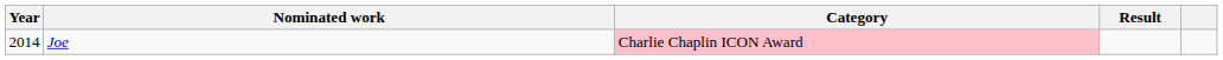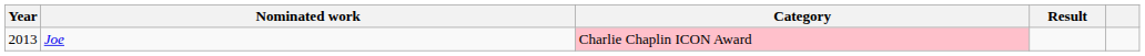 <table class="wikitable sortable">
 <tr>
 <th scope="col" style="width:1em;">Year</th>
 <th scope="col" style="width:39em;">Nominated work</th>
 <th scope="col" style="width:33em;">Category</th>
 <th scope="col" style="width:5em;">Result</th>
 <th scope="col" style="width:2em;" class="unsortable"></th>
 </tr>
 <tr>
-<td>2014</td>
+<td>2013</td>
 <td><em><a href='#'>Joe</a></em></td>
 <td style="background: pink;">Charlie Chaplin ICON Award</td>
 <td></td>
 <td style="text-align:center;"></td>
 </tr>
 </table>
